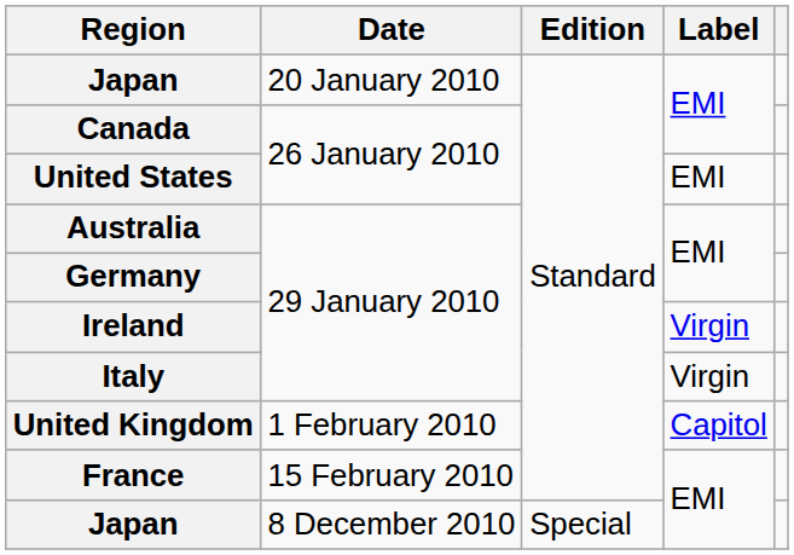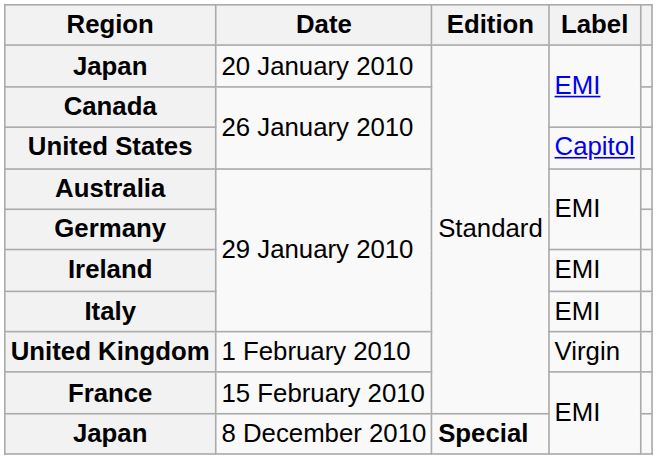 <table class="wikitable plainrowheaders">
 <tr>
 <th scope="col">Region</th>
 <th scope="col">Date</th>
 <th scope="col">Edition</th>
 <th scope="col">Label</th>
 <th scope="col"></th>
 </tr>
 <tr>
 <th scope="row">Japan</th>
 <td>20 January 2010</td>
 <td rowspan="9">Standard</td>
 <td rowspan="2"><a href='#'>EMI</a></td>
 <td align="center"></td>
 </tr>
 <tr>
 <th scope="row">Canada</th>
 <td rowspan="2">26 January 2010</td>
 <td align="center"></td>
 </tr>
 <tr>
 <th scope="row">United States</th>
-<td>EMI</td>
+<td><a href='#'>Capitol</a></td>
 <td align="center"></td>
 </tr>
 <tr>
 <th scope="row">Australia</th>
 <td rowspan="4">29 January 2010</td>
 <td rowspan="2">EMI</td>
 <td align="center"></td>
 </tr>
 <tr>
 <th scope="row">Germany</th>
 <td align="center"></td>
 </tr>
 <tr>
 <th scope="row">Ireland</th>
-<td><a href='#'>Virgin</a></td>
+<td>EMI</td>
 <td align="center"></td>
 </tr>
 <tr>
 <th scope="row">Italy</th>
-<td>Virgin</td>
+<td>EMI</td>
 <td align="center"></td>
 </tr>
 <tr>
 <th scope="row">United Kingdom</th>
 <td>1 February 2010</td>
-<td><a href='#'>Capitol</a></td>
+<td>Virgin</td>
 <td align="center"></td>
 </tr>
 <tr>
 <th scope="row">France</th>
 <td>15 February 2010</td>
 <td rowspan="2">EMI</td>
 <td align="center"></td>
 </tr>
 <tr>
 <th scope="row">Japan</th>
 <td>8 December 2010</td>
-<td>Special</td>
+<td><strong>Special</strong></td>
 <td align="center"></td>
 </tr>
 </table>
